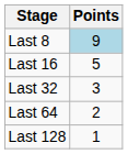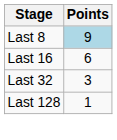 <table class="wikitable" style="text-align:center">
 <tr>
 <th>Stage</th>
 <th>Points</th>
 </tr>
 <tr>
 <td style="text-align:left">Last 8</td>
 <td style="background: lightblue;">9</td>
 </tr>
 <tr>
 <td style="text-align:left">Last 16</td>
-<td>5</td>
+<td>6</td>
 </tr>
 <tr>
 <td style="text-align:left">Last 32</td>
 <td>3</td>
 </tr>
 <tr>
-<td style="text-align:left">Last 64</td>
-<td>2</td>
-</tr>
-<tr>
 <td style="text-align:left">Last 128</td>
 <td>1</td>
 </tr>
 </table>
